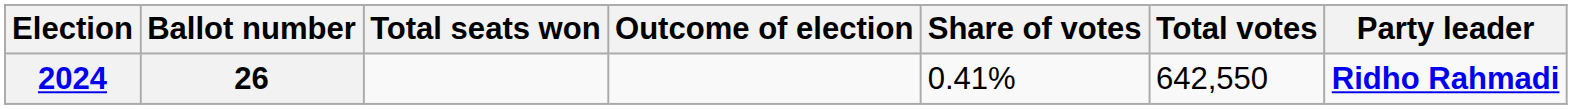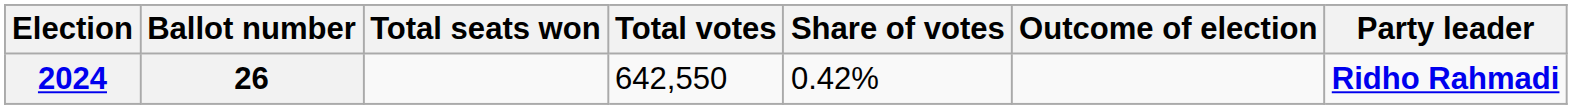 <table class="wikitable">
 <tr>
 <th>Election</th>
 <th>Ballot number</th>
 <th>Total seats won</th>
+<th>Total votes</th>
+<th>Share of votes</th>
 <th>Outcome of election</th>
-<th>Share of votes</th>
-<th>Total votes</th>
 <th>Party leader</th>
 </tr>
 <tr>
 <th><a href='#'>2024</a></th>
 <th>26</th>
 <td></td>
+<td>642,550</td>
+<td>0.42%</td>
 <td></td>
-<td>0.41%</td>
-<td>642,550</td>
 <td><strong><a href='#'>Ridho Rahmadi</a></strong></td>
 </tr>
 </table>
